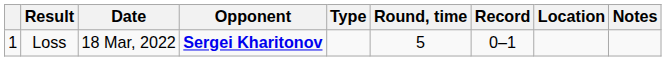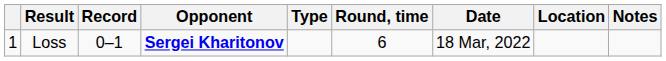 <table class="wikitable" style="text-align:center">
 <tr>
 <th></th>
 <th>Result</th>
-<th>Date</th>
+<th>Record</th>
 <th>Opponent</th>
 <th>Type</th>
 <th>Round, time</th>
-<th>Record</th>
+<th>Date</th>
 <th>Location</th>
 <th>Notes</th>
 </tr>
 <tr>
 <td>1</td>
 <td>Loss</td>
-<td>18 Mar, 2022</td>
+<td>0–1</td>
 <td style="text-align:left;"><strong><a href='#'>Sergei Kharitonov</a></strong></td>
 <td></td>
-<td>5</td>
-<td>0–1</td>
+<td>6</td>
+<td>18 Mar, 2022</td>
 <td style="text-align:left;"></td>
 <td></td>
 </tr>
 </table>
